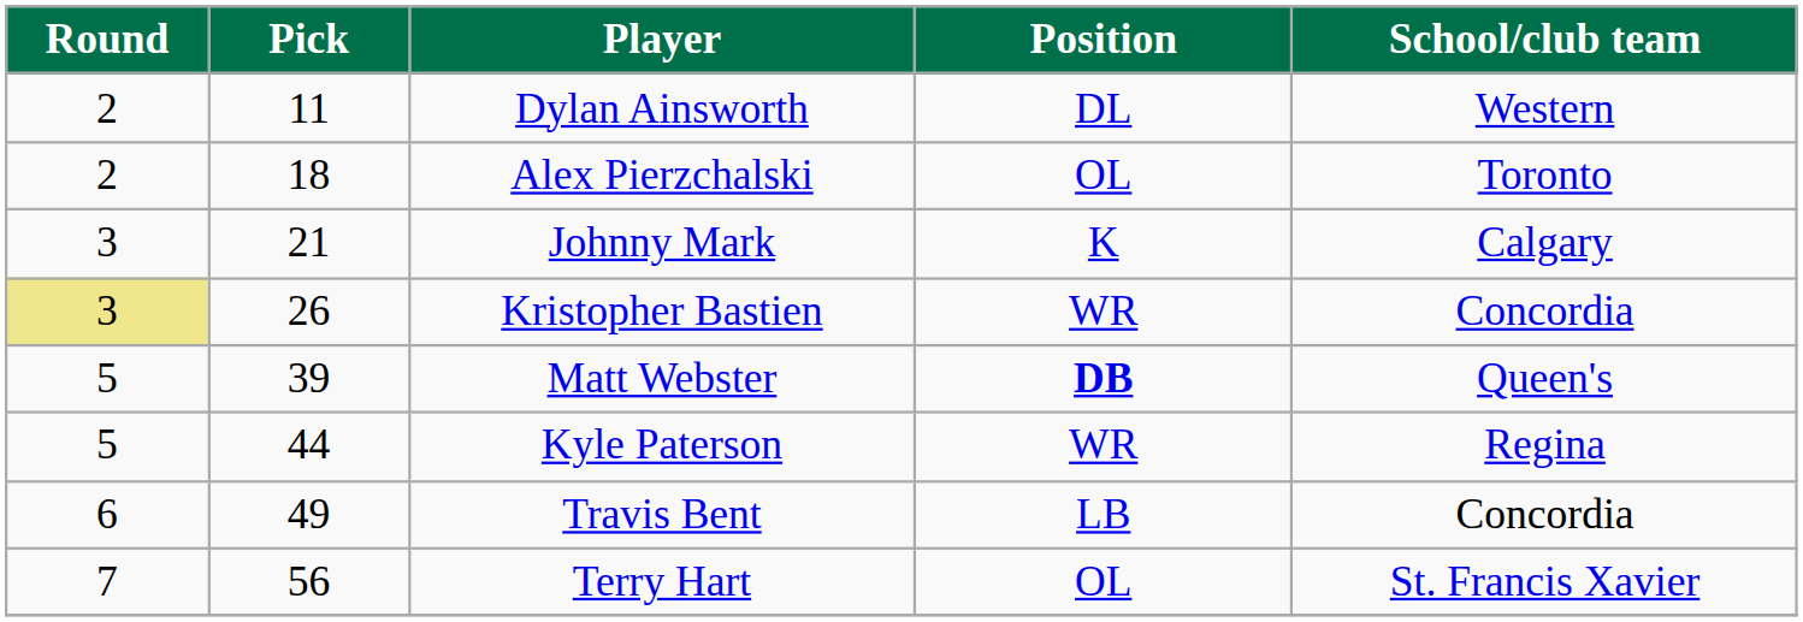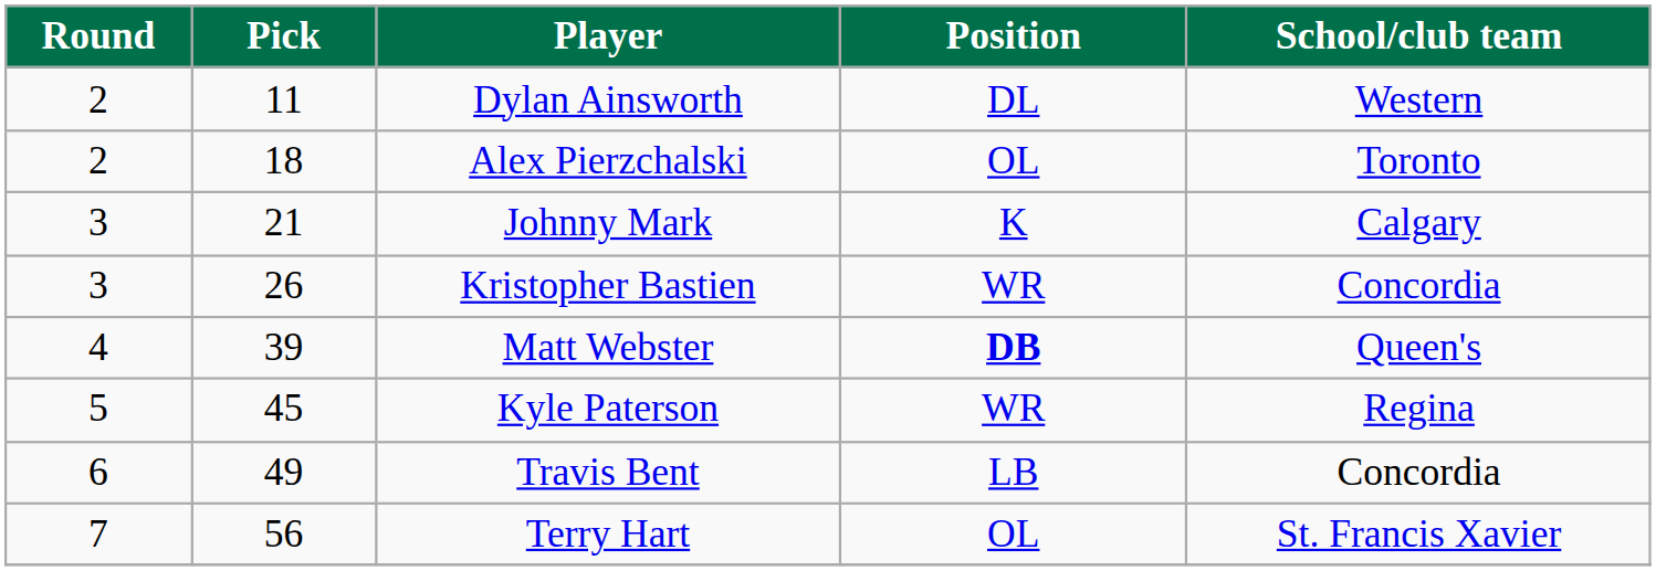 <table class="wikitable sortable">
 <tr>
 <th style="background:#00704A;color:White;"  width="8%">Round</th>
 <th style="background:#00704A;color:White;"  width="8%">Pick</th>
 <th style="background:#00704A;color:White;"  width="20%">Player</th>
 <th style="background:#00704A;color:White;"  width="15%">Position</th>
 <th style="background:#00704A;color:White;"  width="20%">School/club team</th>
 </tr>
 <tr align="center">
 <td>2</td>
 <td>11</td>
 <td><a href='#'>Dylan Ainsworth</a></td>
 <td><a href='#'>DL</a></td>
 <td><a href='#'>Western</a></td>
 </tr>
 <tr align="center">
 <td>2</td>
 <td>18</td>
 <td><a href='#'>Alex Pierzchalski</a></td>
 <td><a href='#'>OL</a></td>
 <td><a href='#'>Toronto</a></td>
 </tr>
 <tr align="center">
 <td>3</td>
 <td>21</td>
 <td><a href='#'>Johnny Mark</a></td>
 <td><a href='#'>K</a></td>
 <td><a href='#'>Calgary</a></td>
 </tr>
 <tr align="center">
-<td style="background: khaki;">3</td>
+<td>3</td>
 <td>26</td>
 <td><a href='#'>Kristopher Bastien</a></td>
 <td><a href='#'>WR</a></td>
 <td><a href='#'>Concordia</a></td>
 </tr>
 <tr align="center">
-<td>5</td>
+<td>4</td>
 <td>39</td>
 <td><a href='#'>Matt Webster</a></td>
 <td><strong><a href='#'>DB</a></strong></td>
 <td><a href='#'>Queen's</a></td>
 </tr>
 <tr align="center">
 <td>5</td>
-<td>44</td>
+<td>45</td>
 <td><a href='#'>Kyle Paterson</a></td>
 <td><a href='#'>WR</a></td>
 <td><a href='#'>Regina</a></td>
 </tr>
 <tr align="center">
 <td>6</td>
 <td>49</td>
 <td><a href='#'>Travis Bent</a></td>
 <td><a href='#'>LB</a></td>
 <td>Concordia</td>
 </tr>
 <tr align="center">
 <td>7</td>
 <td>56</td>
 <td><a href='#'>Terry Hart</a></td>
 <td><a href='#'>OL</a></td>
 <td><a href='#'>St. Francis Xavier</a></td>
 </tr>
 <tr>
 </tr>
 </table>
